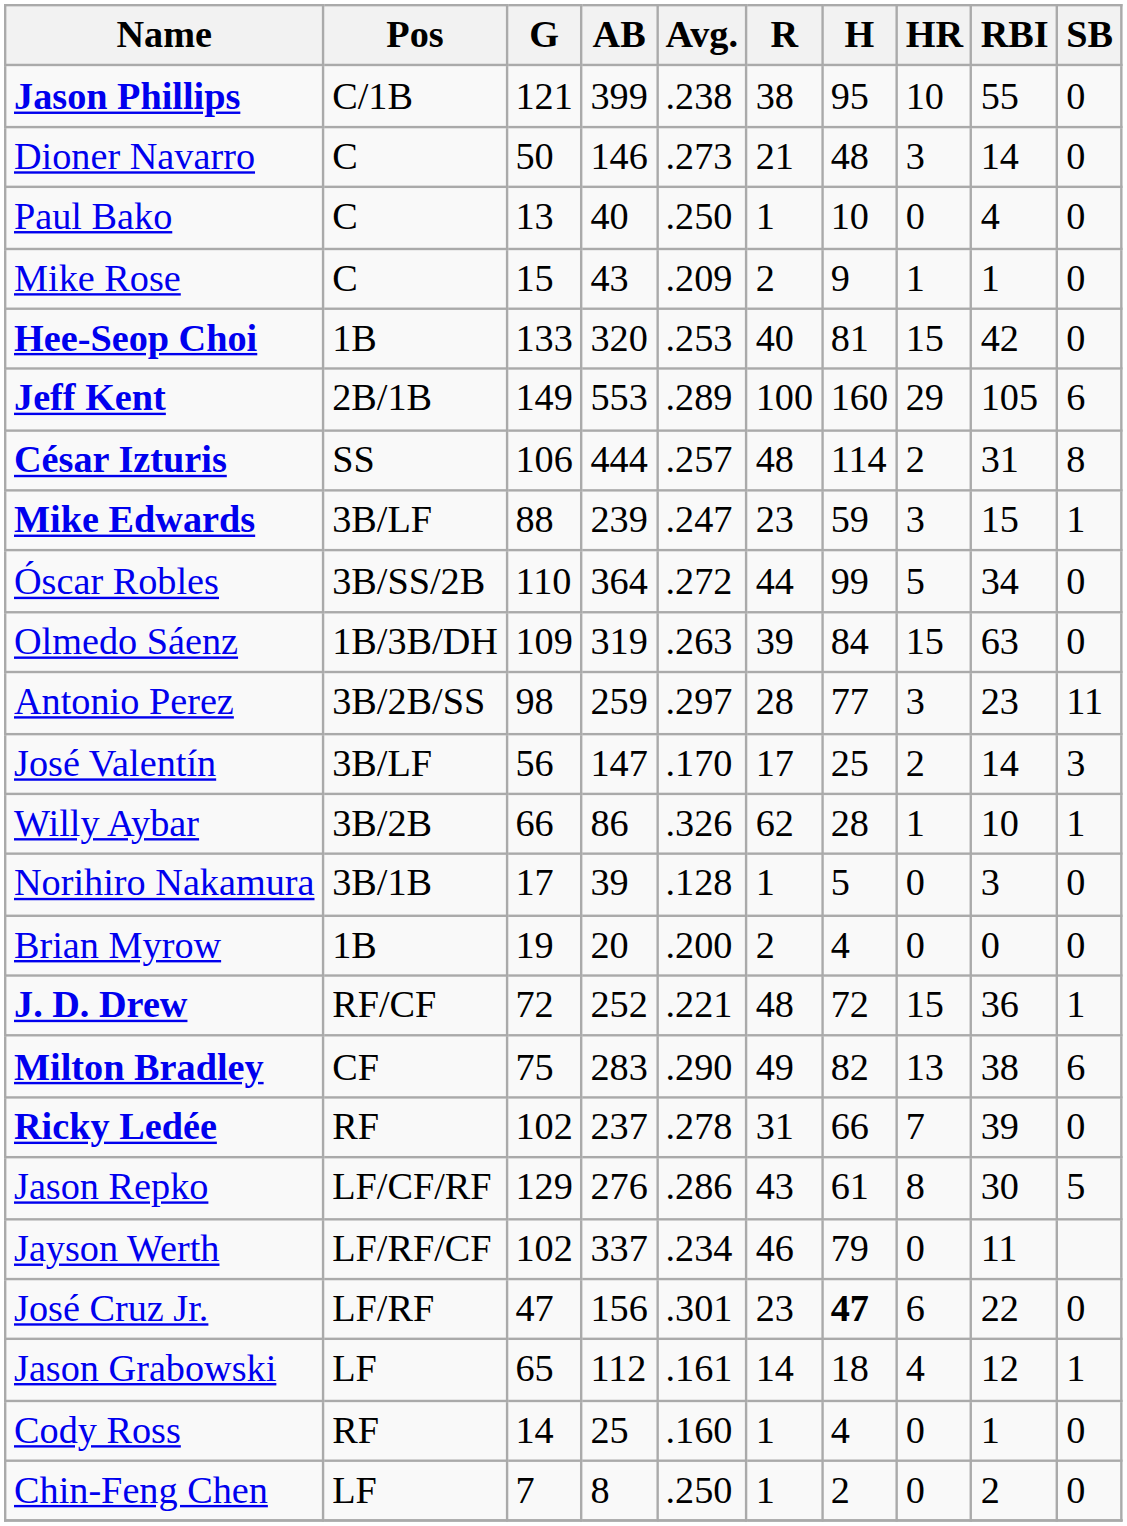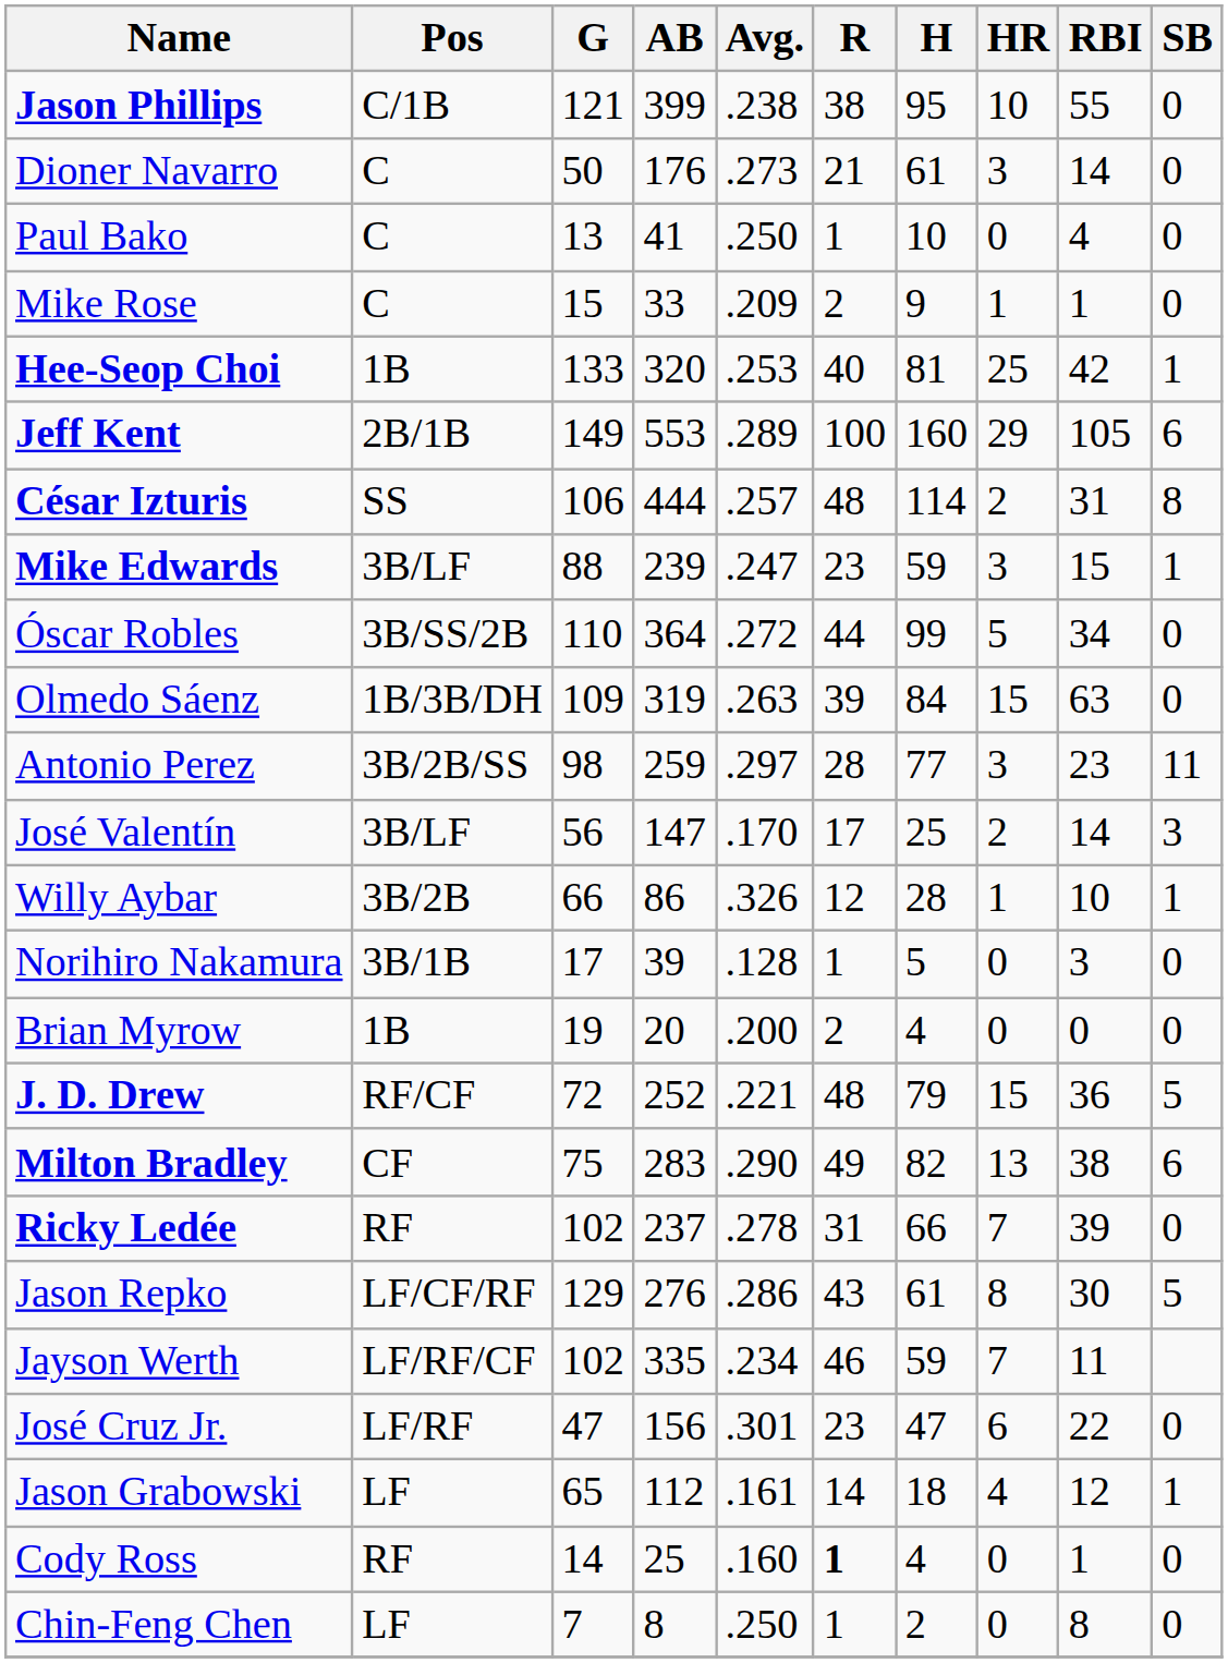 <table class="wikitable sortable" style="text-align:left">
 <tr>
 <th>Name</th>
 <th>Pos</th>
 <th>G</th>
 <th>AB</th>
 <th>Avg.</th>
 <th>R</th>
 <th>H</th>
 <th>HR</th>
 <th>RBI</th>
 <th>SB</th>
 </tr>
 <tr>
 <td><strong><a href='#'>Jason Phillips</a></strong></td>
 <td>C/1B</td>
 <td>121</td>
 <td>399</td>
 <td>.238</td>
 <td>38</td>
 <td>95</td>
 <td>10</td>
 <td>55</td>
 <td>0</td>
 </tr>
 <tr>
 <td><a href='#'>Dioner Navarro</a></td>
 <td>C</td>
 <td>50</td>
-<td>146</td>
+<td>176</td>
 <td>.273</td>
 <td>21</td>
-<td>48</td>
+<td>61</td>
 <td>3</td>
 <td>14</td>
 <td>0</td>
 </tr>
 <tr>
 <td><a href='#'>Paul Bako</a></td>
 <td>C</td>
 <td>13</td>
-<td>40</td>
+<td>41</td>
 <td>.250</td>
 <td>1</td>
 <td>10</td>
 <td>0</td>
 <td>4</td>
 <td>0</td>
 </tr>
 <tr>
 <td><a href='#'>Mike Rose</a></td>
 <td>C</td>
 <td>15</td>
-<td>43</td>
+<td>33</td>
 <td>.209</td>
 <td>2</td>
 <td>9</td>
 <td>1</td>
 <td>1</td>
 <td>0</td>
 </tr>
 <tr>
 <td><strong><a href='#'>Hee-Seop Choi</a></strong></td>
 <td>1B</td>
 <td>133</td>
 <td>320</td>
 <td>.253</td>
 <td>40</td>
 <td>81</td>
-<td>15</td>
+<td>25</td>
 <td>42</td>
-<td>0</td>
+<td>1</td>
 </tr>
 <tr>
 <td><strong><a href='#'>Jeff Kent</a></strong></td>
 <td>2B/1B</td>
 <td>149</td>
 <td>553</td>
 <td>.289</td>
 <td>100</td>
 <td>160</td>
 <td>29</td>
 <td>105</td>
 <td>6</td>
 </tr>
 <tr>
 <td><strong><a href='#'>César Izturis</a></strong></td>
 <td>SS</td>
 <td>106</td>
 <td>444</td>
 <td>.257</td>
 <td>48</td>
 <td>114</td>
 <td>2</td>
 <td>31</td>
 <td>8</td>
 </tr>
 <tr>
 <td><strong><a href='#'>Mike Edwards</a></strong></td>
 <td>3B/LF</td>
 <td>88</td>
 <td>239</td>
 <td>.247</td>
 <td>23</td>
 <td>59</td>
 <td>3</td>
 <td>15</td>
 <td>1</td>
 </tr>
 <tr>
 <td><a href='#'>Óscar Robles</a></td>
 <td>3B/SS/2B</td>
 <td>110</td>
 <td>364</td>
 <td>.272</td>
 <td>44</td>
 <td>99</td>
 <td>5</td>
 <td>34</td>
 <td>0</td>
 </tr>
 <tr>
 <td><a href='#'>Olmedo Sáenz</a></td>
 <td>1B/3B/DH</td>
 <td>109</td>
 <td>319</td>
 <td>.263</td>
 <td>39</td>
 <td>84</td>
 <td>15</td>
 <td>63</td>
 <td>0</td>
 </tr>
 <tr>
 <td><a href='#'>Antonio Perez</a></td>
 <td>3B/2B/SS</td>
 <td>98</td>
 <td>259</td>
 <td>.297</td>
 <td>28</td>
 <td>77</td>
 <td>3</td>
 <td>23</td>
 <td>11</td>
 </tr>
 <tr>
 <td><a href='#'>José Valentín</a></td>
 <td>3B/LF</td>
 <td>56</td>
 <td>147</td>
 <td>.170</td>
 <td>17</td>
 <td>25</td>
 <td>2</td>
 <td>14</td>
 <td>3</td>
 </tr>
 <tr>
 <td><a href='#'>Willy Aybar</a></td>
 <td>3B/2B</td>
 <td>66</td>
 <td>86</td>
 <td>.326</td>
-<td>62</td>
+<td>12</td>
 <td>28</td>
 <td>1</td>
 <td>10</td>
 <td>1</td>
 </tr>
 <tr>
 <td><a href='#'>Norihiro Nakamura</a></td>
 <td>3B/1B</td>
 <td>17</td>
 <td>39</td>
 <td>.128</td>
 <td>1</td>
 <td>5</td>
 <td>0</td>
 <td>3</td>
 <td>0</td>
 </tr>
 <tr>
 <td><a href='#'>Brian Myrow</a></td>
 <td>1B</td>
 <td>19</td>
 <td>20</td>
 <td>.200</td>
 <td>2</td>
 <td>4</td>
 <td>0</td>
 <td>0</td>
 <td>0</td>
 </tr>
 <tr>
 <td><strong><a href='#'>J. D. Drew</a></strong></td>
 <td>RF/CF</td>
 <td>72</td>
 <td>252</td>
 <td>.221</td>
 <td>48</td>
-<td>72</td>
+<td>79</td>
 <td>15</td>
 <td>36</td>
-<td>1</td>
+<td>5</td>
 </tr>
 <tr>
 <td><strong><a href='#'>Milton Bradley</a></strong></td>
 <td>CF</td>
 <td>75</td>
 <td>283</td>
 <td>.290</td>
 <td>49</td>
 <td>82</td>
 <td>13</td>
 <td>38</td>
 <td>6</td>
 </tr>
 <tr>
 <td><strong><a href='#'>Ricky Ledée</a></strong></td>
 <td>RF</td>
 <td>102</td>
 <td>237</td>
 <td>.278</td>
 <td>31</td>
 <td>66</td>
 <td>7</td>
 <td>39</td>
 <td>0</td>
 </tr>
 <tr>
 <td><a href='#'>Jason Repko</a></td>
 <td>LF/CF/RF</td>
 <td>129</td>
 <td>276</td>
 <td>.286</td>
 <td>43</td>
 <td>61</td>
 <td>8</td>
 <td>30</td>
 <td>5</td>
 </tr>
 <tr>
 <td><a href='#'>Jayson Werth</a></td>
 <td>LF/RF/CF</td>
 <td>102</td>
-<td>337</td>
+<td>335</td>
 <td>.234</td>
 <td>46</td>
-<td>79</td>
-<td>0</td>
+<td>59</td>
+<td>7</td>
 <td 43>11</td>
 </tr>
 <tr>
 <td><a href='#'>José Cruz Jr.</a></td>
 <td>LF/RF</td>
 <td>47</td>
 <td>156</td>
 <td>.301</td>
 <td>23</td>
-<td><strong>47</strong></td>
+<td>47</td>
 <td>6</td>
 <td>22</td>
 <td>0</td>
 </tr>
 <tr>
 <td><a href='#'>Jason Grabowski</a></td>
 <td>LF</td>
 <td>65</td>
 <td>112</td>
 <td>.161</td>
 <td>14</td>
 <td>18</td>
 <td>4</td>
 <td>12</td>
 <td>1</td>
 </tr>
 <tr>
 <td><a href='#'>Cody Ross</a></td>
 <td>RF</td>
 <td>14</td>
 <td>25</td>
 <td>.160</td>
-<td>1</td>
+<td><strong>1</strong></td>
 <td>4</td>
 <td>0</td>
 <td>1</td>
 <td>0</td>
 </tr>
 <tr>
 <td><a href='#'>Chin-Feng Chen</a></td>
 <td>LF</td>
 <td>7</td>
 <td>8</td>
 <td>.250</td>
 <td>1</td>
 <td>2</td>
 <td>0</td>
-<td>2</td>
+<td>8</td>
 <td>0</td>
 </tr>
 <tr>
 </tr>
 </table>
